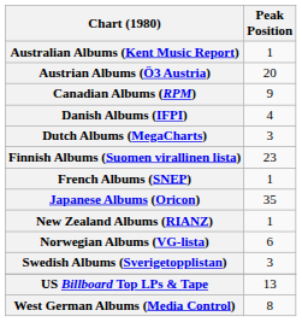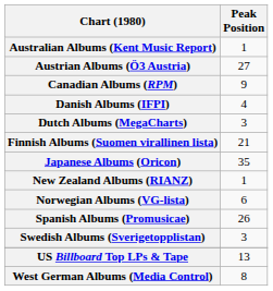 <table class="wikitable sortable plainrowheaders" style="text-align:center;">
 <tr>
 <th>Chart (1980)</th>
 <th>Peak<br>Position</th>
 </tr>
 <tr>
 <th scope="row">Australian Albums (<a href='#'>Kent Music Report</a>)</th>
 <td>1</td>
 </tr>
 <tr>
 <th scope="row">Austrian Albums (<a href='#'>Ö3 Austria</a>)</th>
-<td>20</td>
+<td>27</td>
 </tr>
 <tr>
 <th scope="row">Canadian Albums (<em><a href='#'>RPM</a></em>)</th>
 <td>9</td>
 </tr>
 <tr>
 <th scope="row">Danish Albums (<a href='#'>IFPI</a>)</th>
 <td>4</td>
 </tr>
 <tr>
 <th scope="row">Dutch Albums (<a href='#'>MegaCharts</a>)</th>
 <td>3</td>
 </tr>
 <tr>
 <th scope="row">Finnish Albums (<a href='#'>Suomen virallinen lista</a>)</th>
-<td align="center">23</td>
-</tr>
-<tr>
-<th scope="row">French Albums (<a href='#'>SNEP</a>)</th>
-<td>1</td>
+<td align="center">21</td>
 </tr>
 <tr>
 <th scope="row"><a href='#'>Japanese Albums</a> (<a href='#'>Oricon</a>)</th>
 <td>35</td>
 </tr>
 <tr>
 <th scope="row">New Zealand Albums (<a href='#'>RIANZ</a>)</th>
 <td>1</td>
 </tr>
 <tr>
 <th scope="row">Norwegian Albums (<a href='#'>VG-lista</a>)</th>
 <td>6</td>
+</tr>
+<tr>
+<th scope="row">Spanish Albums (<a href='#'>Promusicae</a>)</th>
+<td>26</td>
 </tr>
 <tr>
 <th scope="row">Swedish Albums (<a href='#'>Sverigetopplistan</a>)</th>
 <td>3</td>
 </tr>
 <tr>
 </tr>
 <tr>
 <th scope="row">US <a href='#'><em>Billboard</em> Top LPs & Tape</a></th>
 <td>13</td>
 </tr>
 <tr>
 <th scope="row">West German Albums (<a href='#'>Media Control</a>)</th>
 <td>8</td>
 </tr>
 </table>
